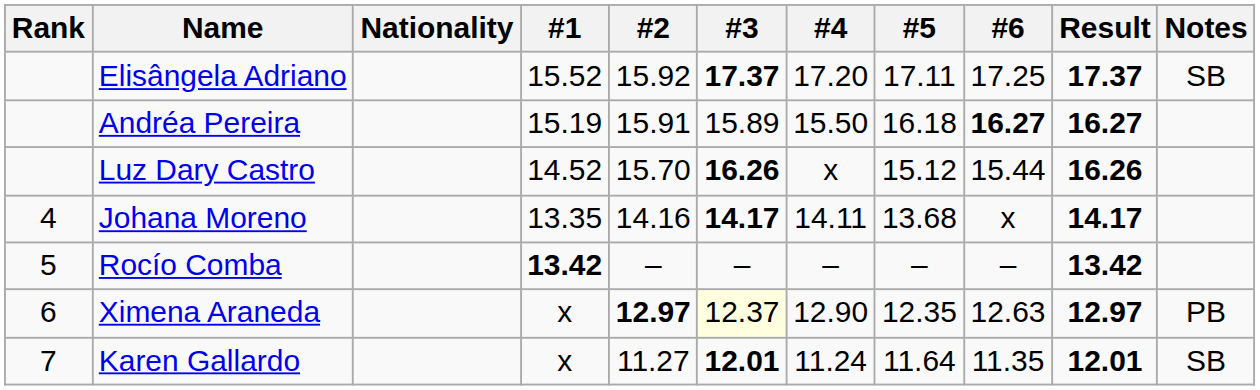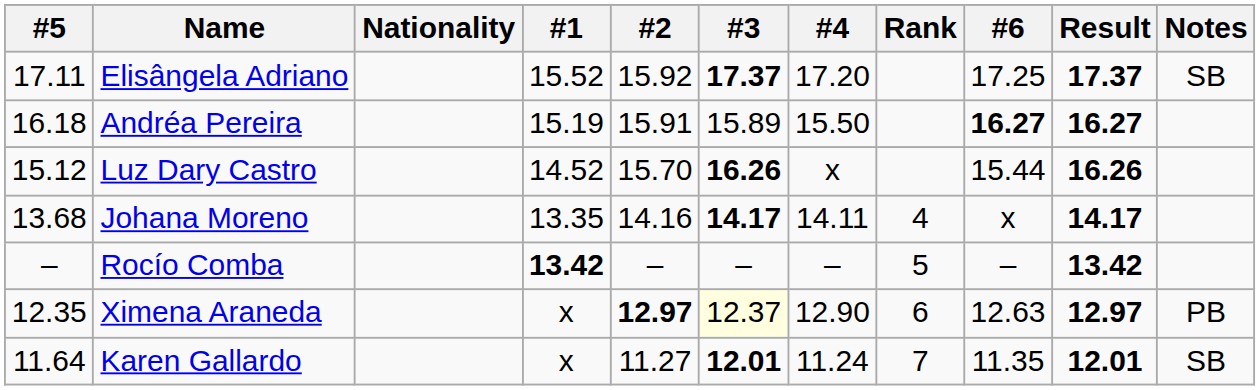 <table class="wikitable sortable" style="text-align:center">
 <tr>
-<th>Rank</th>
+<th>#5</th>
 <th>Name</th>
 <th>Nationality</th>
 <th>#1</th>
 <th>#2</th>
 <th>#3</th>
 <th>#4</th>
-<th>#5</th>
+<th>Rank</th>
 <th>#6</th>
 <th>Result</th>
 <th>Notes</th>
 </tr>
 <tr>
-<td></td>
+<td>17.11</td>
 <td align=left><a href='#'>Elisângela Adriano</a></td>
 <td align=left></td>
 <td>15.52</td>
 <td>15.92</td>
 <td><strong>17.37</strong></td>
 <td>17.20</td>
-<td>17.11</td>
+<td></td>
 <td>17.25</td>
 <td><strong>17.37</strong></td>
 <td>SB</td>
 </tr>
 <tr>
-<td></td>
+<td>16.18</td>
 <td align=left><a href='#'>Andréa Pereira</a></td>
 <td align=left></td>
 <td>15.19</td>
 <td>15.91</td>
 <td>15.89</td>
 <td>15.50</td>
-<td>16.18</td>
+<td></td>
 <td><strong>16.27</strong></td>
 <td><strong>16.27</strong></td>
 <td></td>
 </tr>
 <tr>
-<td></td>
+<td>15.12</td>
 <td align=left><a href='#'>Luz Dary Castro</a></td>
 <td align=left></td>
 <td>14.52</td>
 <td>15.70</td>
 <td><strong>16.26</strong></td>
 <td>x</td>
-<td>15.12</td>
+<td></td>
 <td>15.44</td>
 <td><strong>16.26</strong></td>
 <td></td>
 </tr>
 <tr>
-<td>4</td>
+<td>13.68</td>
 <td align=left><a href='#'>Johana Moreno</a></td>
 <td align=left></td>
 <td>13.35</td>
 <td>14.16</td>
 <td><strong>14.17</strong></td>
 <td>14.11</td>
-<td>13.68</td>
+<td>4</td>
 <td>x</td>
 <td><strong>14.17</strong></td>
 <td></td>
 </tr>
 <tr>
-<td>5</td>
+<td>–</td>
 <td align=left><a href='#'>Rocío Comba</a></td>
 <td align=left></td>
 <td><strong>13.42</strong></td>
 <td>–</td>
 <td>–</td>
 <td>–</td>
-<td>–</td>
+<td>5</td>
 <td>–</td>
 <td><strong>13.42</strong></td>
 <td></td>
 </tr>
 <tr>
-<td>6</td>
+<td>12.35</td>
 <td align=left><a href='#'>Ximena Araneda</a></td>
 <td align=left></td>
 <td>x</td>
 <td><strong>12.97</strong></td>
 <td style="background: lightyellow;">12.37</td>
 <td>12.90</td>
-<td>12.35</td>
+<td>6</td>
 <td>12.63</td>
 <td><strong>12.97</strong></td>
 <td>PB</td>
 </tr>
 <tr>
-<td>7</td>
+<td>11.64</td>
 <td align=left><a href='#'>Karen Gallardo</a></td>
 <td align=left></td>
 <td>x</td>
 <td>11.27</td>
 <td><strong>12.01</strong></td>
 <td>11.24</td>
-<td>11.64</td>
+<td>7</td>
 <td>11.35</td>
 <td><strong>12.01</strong></td>
 <td>SB</td>
 </tr>
 </table>
